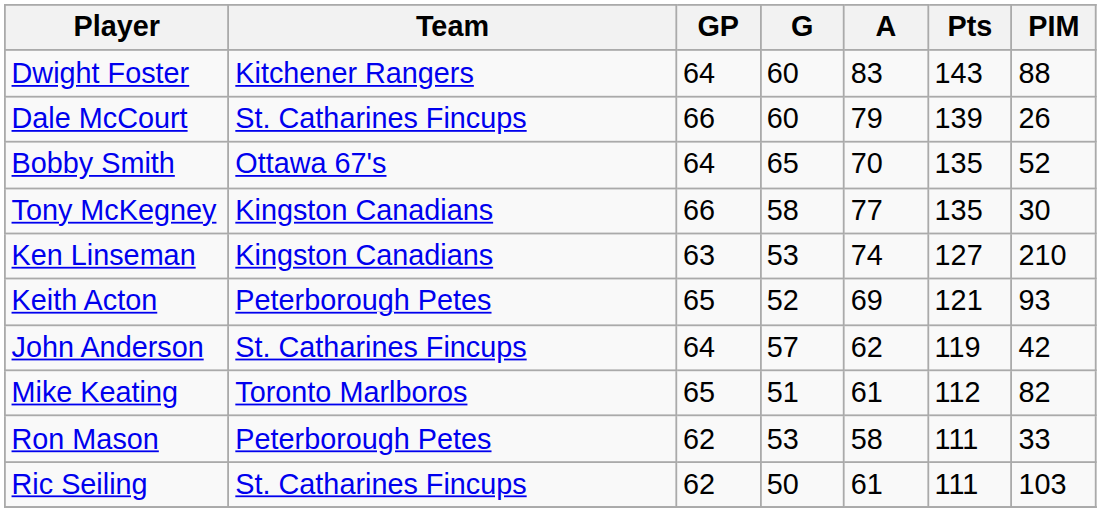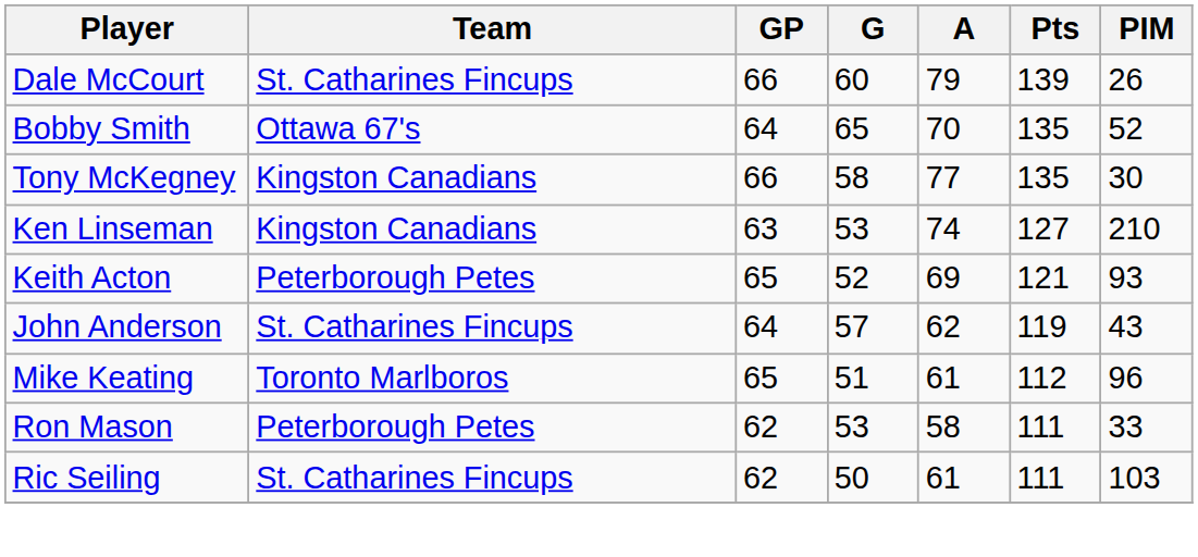 <table class="wikitable">
 <tr>
 <th bgcolor="#DDDDFF" width="20%">Player</th>
 <th bgcolor="#DDDDFF" width="40%">Team</th>
 <th bgcolor="#DDDDFF" width="7.5%">GP</th>
 <th bgcolor="#DDDDFF" width="7.5%">G</th>
 <th bgcolor="#DDDDFF" width="7.5%">A</th>
 <th bgcolor="#DDDDFF" width="7.5%">Pts</th>
 <th bgcolor="#DDDDFF" width="7.5%">PIM</th>
-</tr>
-<tr>
-<td><a href='#'>Dwight Foster</a></td>
-<td><a href='#'>Kitchener Rangers</a></td>
-<td>64</td>
-<td>60</td>
-<td>83</td>
-<td>143</td>
-<td>88</td>
 </tr>
 <tr>
 <td><a href='#'>Dale McCourt</a></td>
 <td><a href='#'>St. Catharines Fincups</a></td>
 <td>66</td>
 <td>60</td>
 <td>79</td>
 <td>139</td>
 <td>26</td>
 </tr>
 <tr>
 <td><a href='#'>Bobby Smith</a></td>
 <td><a href='#'>Ottawa 67's</a></td>
 <td>64</td>
 <td>65</td>
 <td>70</td>
 <td>135</td>
 <td>52</td>
 </tr>
 <tr>
 <td><a href='#'>Tony McKegney</a></td>
 <td><a href='#'>Kingston Canadians</a></td>
 <td>66</td>
 <td>58</td>
 <td>77</td>
 <td>135</td>
 <td>30</td>
 </tr>
 <tr>
 <td><a href='#'>Ken Linseman</a></td>
 <td><a href='#'>Kingston Canadians</a></td>
 <td>63</td>
 <td>53</td>
 <td>74</td>
 <td>127</td>
 <td>210</td>
 </tr>
 <tr>
 <td><a href='#'>Keith Acton</a></td>
 <td><a href='#'>Peterborough Petes</a></td>
 <td>65</td>
 <td>52</td>
 <td>69</td>
 <td>121</td>
 <td>93</td>
 </tr>
 <tr>
 <td><a href='#'>John Anderson</a></td>
 <td><a href='#'>St. Catharines Fincups</a></td>
 <td>64</td>
 <td>57</td>
 <td>62</td>
 <td>119</td>
-<td>42</td>
+<td>43</td>
 </tr>
 <tr>
 <td><a href='#'>Mike Keating</a></td>
 <td><a href='#'>Toronto Marlboros</a></td>
 <td>65</td>
 <td>51</td>
 <td>61</td>
 <td>112</td>
-<td>82</td>
+<td>96</td>
 </tr>
 <tr>
 <td><a href='#'>Ron Mason</a></td>
 <td><a href='#'>Peterborough Petes</a></td>
 <td>62</td>
 <td>53</td>
 <td>58</td>
 <td>111</td>
 <td>33</td>
 </tr>
 <tr>
 <td><a href='#'>Ric Seiling</a></td>
 <td><a href='#'>St. Catharines Fincups</a></td>
 <td>62</td>
 <td>50</td>
 <td>61</td>
 <td>111</td>
 <td>103</td>
 </tr>
 <tr>
 </tr>
 </table>
